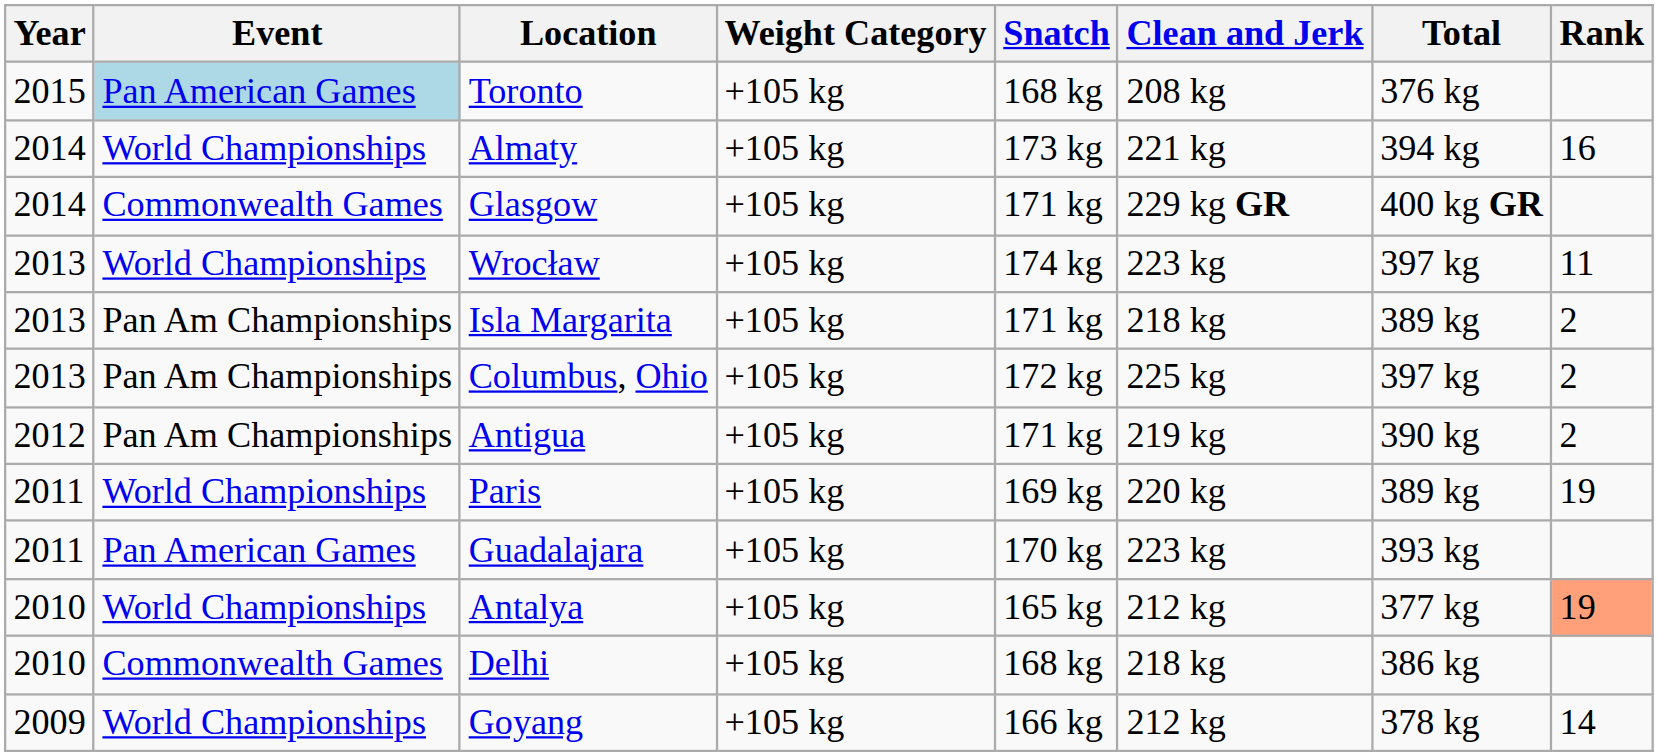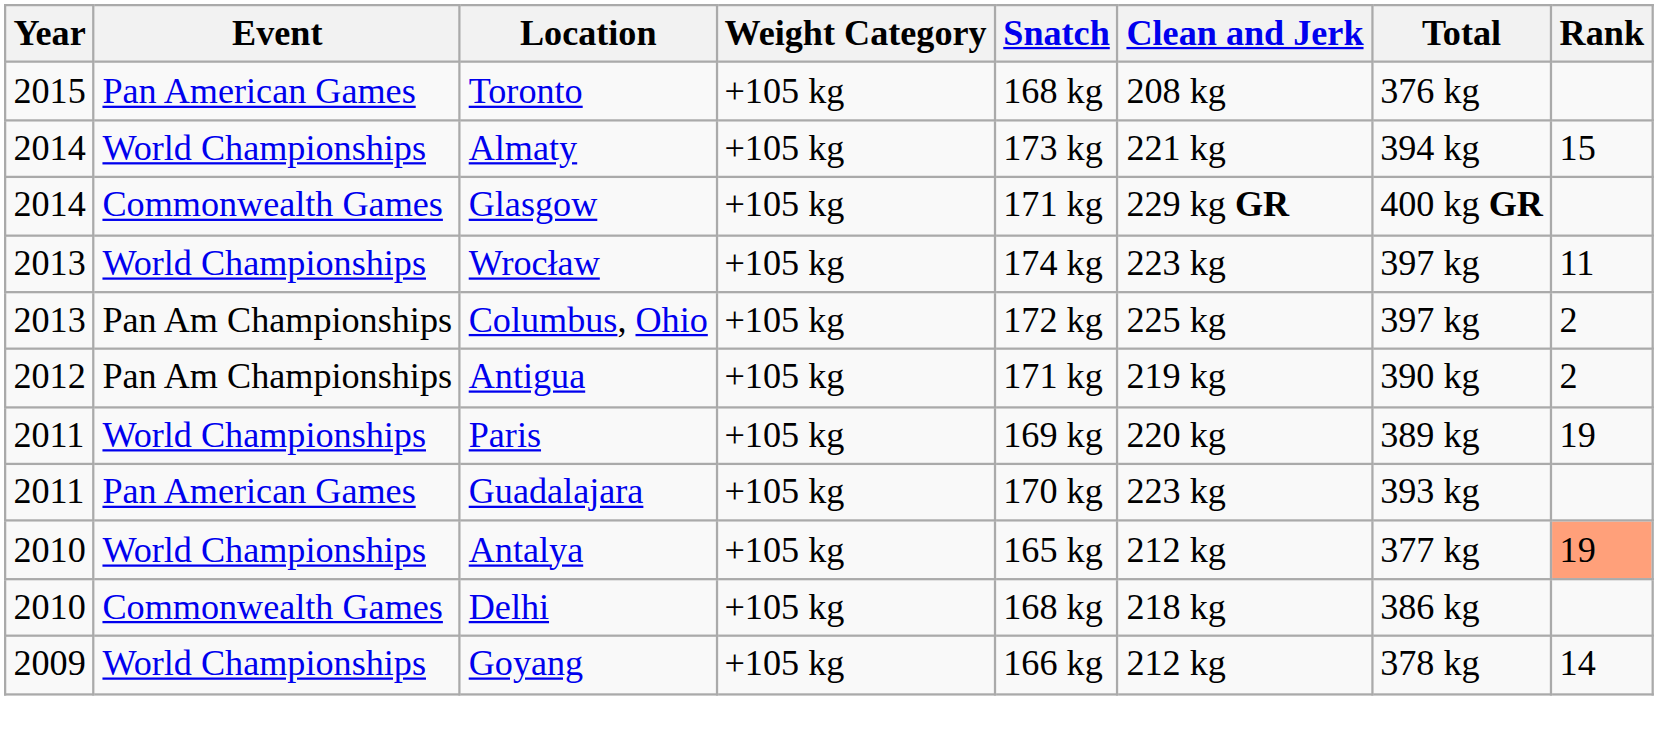 <table class="wikitable">
 <tr>
 <th>Year</th>
 <th>Event</th>
 <th>Location</th>
 <th>Weight Category</th>
 <th><a href='#'>Snatch</a></th>
 <th><a href='#'>Clean and Jerk</a></th>
 <th>Total</th>
 <th>Rank</th>
 </tr>
 <tr>
 <td>2015</td>
-<td style="background: lightblue;"><a href='#'>Pan American Games</a></td>
+<td><a href='#'>Pan American Games</a></td>
 <td><a href='#'>Toronto</a></td>
 <td>+105 kg</td>
 <td>168 kg</td>
 <td>208 kg</td>
 <td>376 kg</td>
 <td></td>
 </tr>
 <tr>
 <td>2014</td>
 <td><a href='#'>World Championships</a></td>
 <td><a href='#'>Almaty</a></td>
 <td>+105 kg</td>
 <td>173 kg</td>
 <td>221 kg</td>
 <td>394 kg</td>
-<td>16</td>
+<td>15</td>
 </tr>
 <tr>
 <td>2014</td>
 <td><a href='#'>Commonwealth Games</a></td>
 <td><a href='#'>Glasgow</a></td>
 <td>+105 kg</td>
 <td>171 kg</td>
 <td>229 kg <strong>GR</strong></td>
 <td>400 kg <strong>GR</strong></td>
 <td></td>
 </tr>
 <tr>
 <td>2013</td>
 <td><a href='#'>World Championships</a></td>
 <td><a href='#'>Wrocław</a></td>
 <td>+105 kg</td>
 <td>174 kg</td>
 <td>223 kg</td>
 <td>397 kg</td>
 <td>11</td>
-</tr>
-<tr>
-<td>2013</td>
-<td>Pan Am Championships</td>
-<td><a href='#'>Isla Margarita</a></td>
-<td>+105 kg</td>
-<td>171 kg</td>
-<td>218 kg</td>
-<td>389 kg</td>
-<td>2</td>
 </tr>
 <tr>
 <td>2013</td>
 <td>Pan Am Championships</td>
 <td><a href='#'>Columbus</a>, <a href='#'>Ohio</a></td>
 <td>+105 kg</td>
 <td>172 kg</td>
 <td>225 kg</td>
 <td>397 kg</td>
 <td>2</td>
 </tr>
 <tr>
 <td>2012</td>
 <td>Pan Am Championships</td>
 <td><a href='#'>Antigua</a></td>
 <td>+105 kg</td>
 <td>171 kg</td>
 <td>219 kg</td>
 <td>390 kg</td>
 <td>2</td>
 </tr>
 <tr>
 <td>2011</td>
 <td><a href='#'>World Championships</a></td>
 <td><a href='#'>Paris</a></td>
 <td>+105 kg</td>
 <td>169 kg</td>
 <td>220 kg</td>
 <td>389 kg</td>
 <td>19</td>
 </tr>
 <tr>
 <td>2011</td>
 <td><a href='#'>Pan American Games</a></td>
 <td><a href='#'>Guadalajara</a></td>
 <td>+105 kg</td>
 <td>170 kg</td>
 <td>223 kg</td>
 <td>393 kg</td>
 <td></td>
 </tr>
 <tr>
 <td>2010</td>
 <td><a href='#'>World Championships</a></td>
 <td><a href='#'>Antalya</a></td>
 <td>+105 kg</td>
 <td>165 kg</td>
 <td>212 kg</td>
 <td>377 kg</td>
 <td style="background: lightsalmon;">19</td>
 </tr>
 <tr>
 <td>2010</td>
 <td><a href='#'>Commonwealth Games</a></td>
 <td><a href='#'>Delhi</a></td>
 <td>+105 kg</td>
 <td>168 kg</td>
 <td>218 kg</td>
 <td>386 kg</td>
 <td></td>
 </tr>
 <tr>
 <td>2009</td>
 <td><a href='#'>World Championships</a></td>
 <td><a href='#'>Goyang</a></td>
 <td>+105 kg</td>
 <td>166 kg</td>
 <td>212 kg</td>
 <td>378 kg</td>
 <td>14</td>
 </tr>
 </table>
